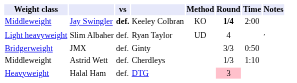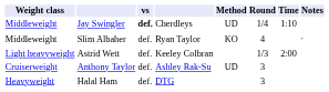 <table class="toccolours" style="font-size: 85%;">
 <tr>
 <th style="background:#e6e8fa; color:#000; text-align:center;">Weight class</th>
 <th style="background:#e6e8fa; color:#000; text-align:center;"></th>
 <th style="background:#e6e8fa; color:#000; text-align:center;">vs</th>
 <th style="background:#e6e8fa; color:#000; text-align:center;"></th>
 <th style="background:#e6e8fa; color:#000; text-align:center;">Method</th>
 <th style="background:#e6e8fa; color:#000; text-align:center;">Round</th>
 <th style="background:#e6e8fa; color:#000; text-align:center;">Time</th>
 <th style="background:#e6e8fa; color:#000; text-align:center;">Notes</th>
 </tr>
 <tr>
 <td><a href='#'>Middleweight</a></td>
 <td><a href='#'>Jay Swingler</a></td>
 <td><strong>def.</strong></td>
-<td>Keeley Colbran</td>
-<td align="center">KO</td>
-<td align="center"><strong>1/4</strong></td>
-<td align="center">2:00</td>
+<td>Cherdleys</td>
+<td align="center">UD</td>
+<td align="center">1/4</td>
+<td align="center">1:10</td>
 <td></td>
 </tr>
 <tr>
-<td><a href='#'>Light heavyweight</a></td>
+<td>Middleweight</td>
 <td>Slim Albaher</td>
 <td>def.</td>
 <td>Ryan Taylor</td>
-<td align="center">UD</td>
+<td align="center">KO</td>
 <td align="center">4</td>
 <td></td>
 <td><sup>,</sup> </td>
 </tr>
 <tr>
-<td><a href='#'>Bridgerweight</a></td>
-<td>JMX</td>
+<td><a href='#'>Light heavyweight</a></td>
+<td>Astrid Wett</td>
 <td>def.</td>
-<td>Ginty</td>
+<td>Keeley Colbran</td>
 <td align="center"></td>
-<td align="center">3/3</td>
-<td align="center">0:50</td>
+<td align="center">1/3</td>
+<td align="center">2:00</td>
 <td></td>
 </tr>
 <tr>
-<td>Middleweight</td>
-<td>Astrid Wett</td>
+<td><a href='#'>Cruiserweight</a></td>
+<td><a href='#'>Anthony Taylor</a></td>
 <td>def.</td>
-<td>Cherdleys</td>
-<td align="center"></td>
-<td align="center">1/3</td>
-<td align="center">1:10</td>
+<td><a href='#'>Ashley Rak-Su</a></td>
+<td align="center">UD</td>
+<td align="center">3</td>
+<td></td>
 <td></td>
 </tr>
 <tr>
 <td><a href='#'>Heavyweight</a></td>
 <td>Halal Ham</td>
 <td>def.</td>
 <td><a href='#'>DTG</a></td>
 <td align="center"></td>
-<td align="center" style="background: pink;">3</td>
+<td align="center">3</td>
 <td align="center"></td>
 <td></td>
 </tr>
 </table>
